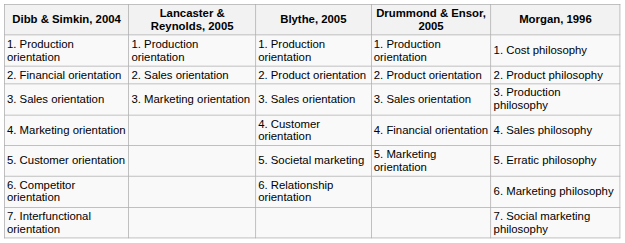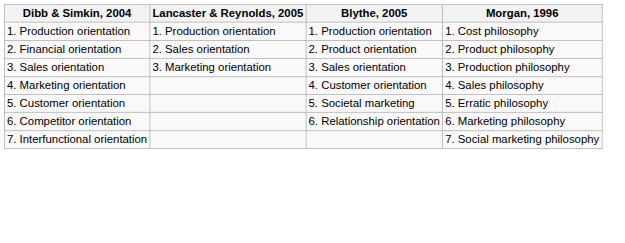 <table class="wikitable">
 <tr>
 <th>Dibb & Simkin, 2004</th>
 <th>Lancaster & Reynolds, 2005</th>
 <th>Blythe, 2005</th>
-<th>Drummond & Ensor, 2005</th>
 <th>Morgan, 1996</th>
 </tr>
 <tr>
-<td>1. Production orientation</td>
 <td>1. Production orientation</td>
 <td>1. Production orientation</td>
 <td>1. Production orientation</td>
 <td>1. Cost philosophy</td>
 </tr>
 <tr>
 <td>2. Financial orientation</td>
 <td>2. Sales orientation</td>
 <td>2. Product orientation</td>
-<td>2. Product orientation</td>
 <td>2. Product philosophy</td>
 </tr>
 <tr>
 <td>3. Sales orientation</td>
 <td>3. Marketing orientation</td>
-<td>3. Sales orientation</td>
 <td>3. Sales orientation</td>
 <td>3. Production philosophy</td>
 </tr>
 <tr>
 <td>4. Marketing orientation</td>
 <td></td>
 <td>4. Customer orientation</td>
-<td>4. Financial orientation</td>
 <td>4. Sales philosophy</td>
 </tr>
 <tr>
 <td>5. Customer orientation</td>
 <td></td>
 <td>5. Societal marketing</td>
-<td>5. Marketing orientation</td>
 <td>5. Erratic philosophy</td>
 </tr>
 <tr>
 <td>6. Competitor orientation</td>
 <td></td>
 <td>6. Relationship orientation</td>
-<td></td>
 <td>6. Marketing philosophy</td>
 </tr>
 <tr>
 <td>7. Interfunctional orientation</td>
 <td></td>
 <td></td>
-<td></td>
 <td>7. Social marketing philosophy</td>
 </tr>
 </table>
